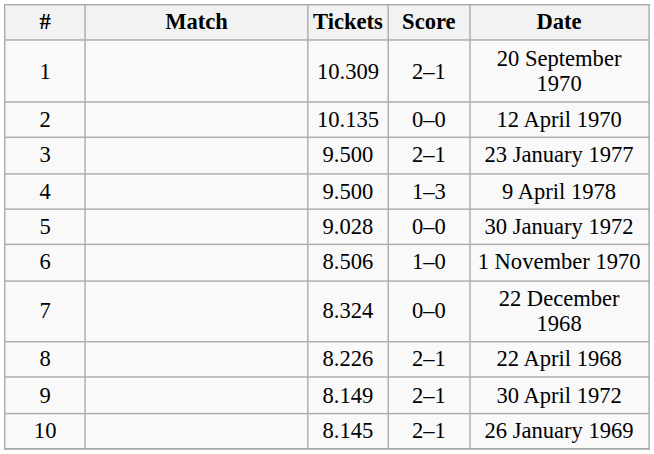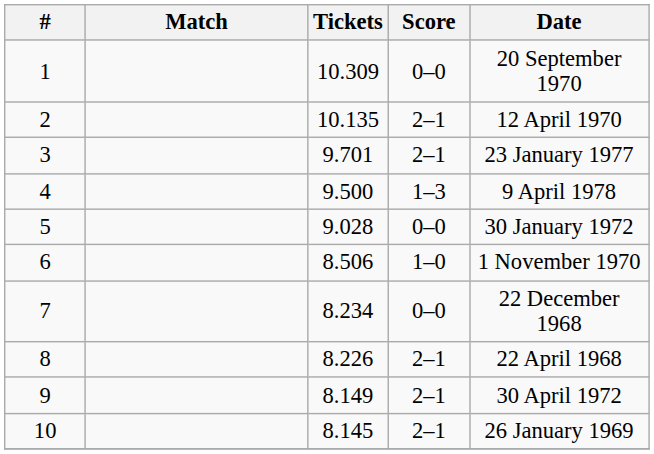 <table class="wikitable" style="font-size:100%; text-align:center;">
 <tr>
 <th width=50px>#</th>
 <th style="width:150px;">Match</th>
 <th width=50px>Tickets</th>
 <th width="50">Score</th>
 <th width="120">Date</th>
 </tr>
 <tr>
 <td>1</td>
 <td></td>
 <td>10.309</td>
-<td>2–1</td>
+<td>0–0</td>
 <td>20 September 1970</td>
 </tr>
 <tr>
 <td>2</td>
 <td></td>
 <td>10.135</td>
-<td>0–0</td>
+<td>2–1</td>
 <td>12 April 1970</td>
 </tr>
 <tr>
 <td>3</td>
 <td></td>
-<td>9.500</td>
+<td>9.701</td>
 <td>2–1</td>
 <td>23 January 1977</td>
 </tr>
 <tr>
 <td>4</td>
 <td></td>
 <td>9.500</td>
 <td>1–3</td>
 <td>9 April 1978</td>
 </tr>
 <tr>
 <td>5</td>
 <td></td>
 <td>9.028</td>
 <td>0–0</td>
 <td>30 January 1972</td>
 </tr>
 <tr>
 <td>6</td>
 <td></td>
 <td>8.506</td>
 <td>1–0</td>
 <td>1 November 1970</td>
 </tr>
 <tr>
 <td>7</td>
 <td></td>
-<td>8.324</td>
+<td>8.234</td>
 <td>0–0</td>
 <td>22 December 1968</td>
 </tr>
 <tr>
 <td>8</td>
 <td></td>
 <td>8.226</td>
 <td>2–1</td>
 <td>22 April 1968</td>
 </tr>
 <tr>
 <td>9</td>
 <td></td>
 <td>8.149</td>
 <td>2–1</td>
 <td>30 April 1972</td>
 </tr>
 <tr>
 <td>10</td>
 <td></td>
 <td>8.145</td>
 <td>2–1</td>
 <td>26 January 1969</td>
 </tr>
 <tr>
 </tr>
 </table>
